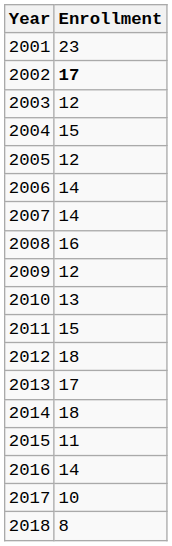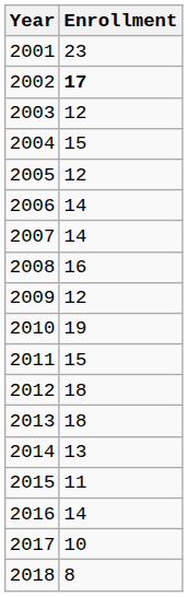 <table class="wikitable">
 <tr>
 <th>Year</th>
 <th>Enrollment</th>
 </tr>
 <tr>
 <td>2001</td>
 <td>23</td>
 </tr>
 <tr>
 <td>2002</td>
 <td><strong>17</strong></td>
 </tr>
 <tr>
 <td>2003</td>
 <td>12</td>
 </tr>
 <tr>
 <td>2004</td>
 <td>15</td>
 </tr>
 <tr>
 <td>2005</td>
 <td>12</td>
 </tr>
 <tr>
 <td>2006</td>
 <td>14</td>
 </tr>
 <tr>
 <td>2007</td>
 <td>14</td>
 </tr>
 <tr>
 <td>2008</td>
 <td>16</td>
 </tr>
 <tr>
 <td>2009</td>
 <td>12</td>
 </tr>
 <tr>
 <td>2010</td>
-<td>13</td>
+<td>19</td>
 </tr>
 <tr>
 <td>2011</td>
 <td>15</td>
 </tr>
 <tr>
 <td>2012</td>
 <td>18</td>
 </tr>
 <tr>
 <td>2013</td>
-<td>17</td>
+<td>18</td>
 </tr>
 <tr>
 <td>2014</td>
-<td>18</td>
+<td>13</td>
 </tr>
 <tr>
 <td>2015</td>
 <td>11</td>
 </tr>
 <tr>
 <td>2016</td>
 <td>14</td>
 </tr>
 <tr>
 <td>2017</td>
 <td>10</td>
 </tr>
 <tr>
 <td>2018</td>
 <td>8</td>
 </tr>
 </table>
